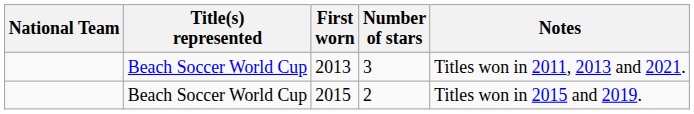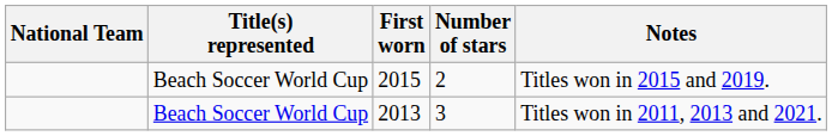 <table class="wikitable sortable">
 <tr>
 <th>National Team</th>
 <th>Title(s)<br>represented</th>
 <th>First<br>worn</th>
 <th>Number<br>of stars</th>
 <th class="unsortable">Notes</th>
 </tr>
+<tr>
+<td></td>
+<td>Beach Soccer World Cup</td>
+<td>2015</td>
+<td>2</td>
+<td>Titles won in <a href='#'>2015</a> and <a href='#'>2019</a>.</td>
+</tr>
 <tr ->
 <td></td>
 <td><a href='#'>Beach Soccer World Cup</a></td>
 <td>2013</td>
 <td>3</td>
 <td>Titles won in <a href='#'>2011</a>, <a href='#'>2013</a> and <a href='#'>2021</a>.</td>
 </tr>
-<tr>
-<td></td>
-<td>Beach Soccer World Cup</td>
-<td>2015</td>
-<td>2</td>
-<td>Titles won in <a href='#'>2015</a> and <a href='#'>2019</a>.</td>
-</tr>
 </table>
